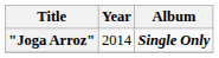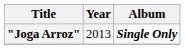 <table class="wikitable plainrowheaders" style="text-align:center;">
 <tr>
 <th scope="col">Title</th>
 <th scope="col">Year</th>
 <th scope="col">Album</th>
 </tr>
 <tr>
 <th scope="row">"Joga Arroz"</th>
-<td>2014</td>
+<td>2013</td>
 <td><strong><em>Single Only</em></strong></td>
 </tr>
 <tr>
 </tr>
 </table>
